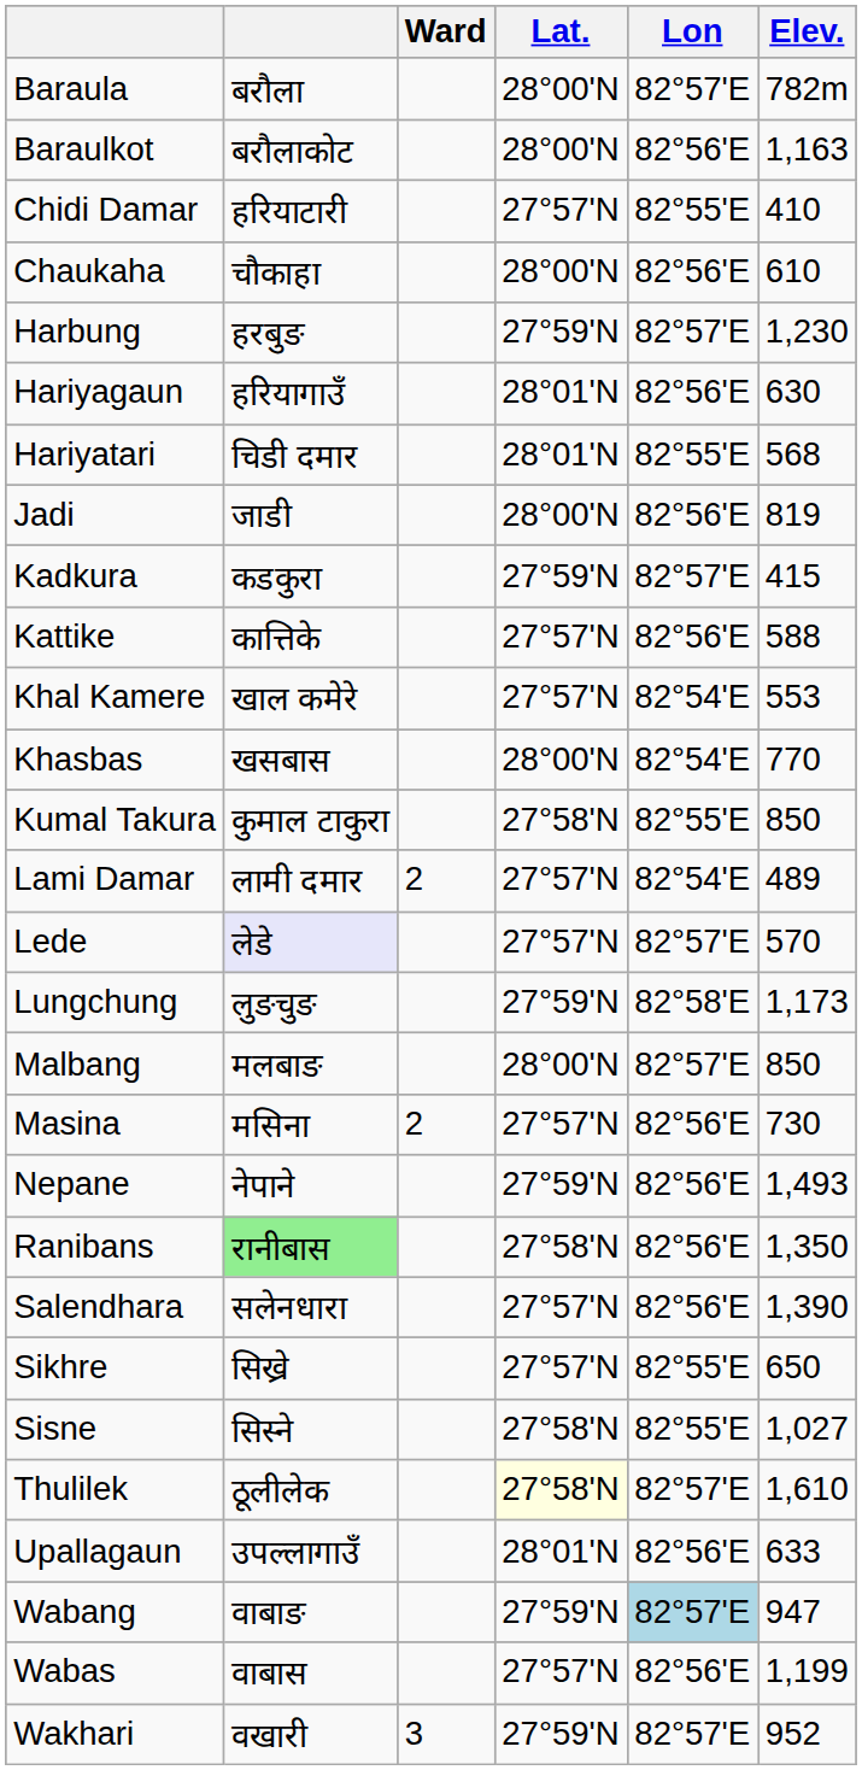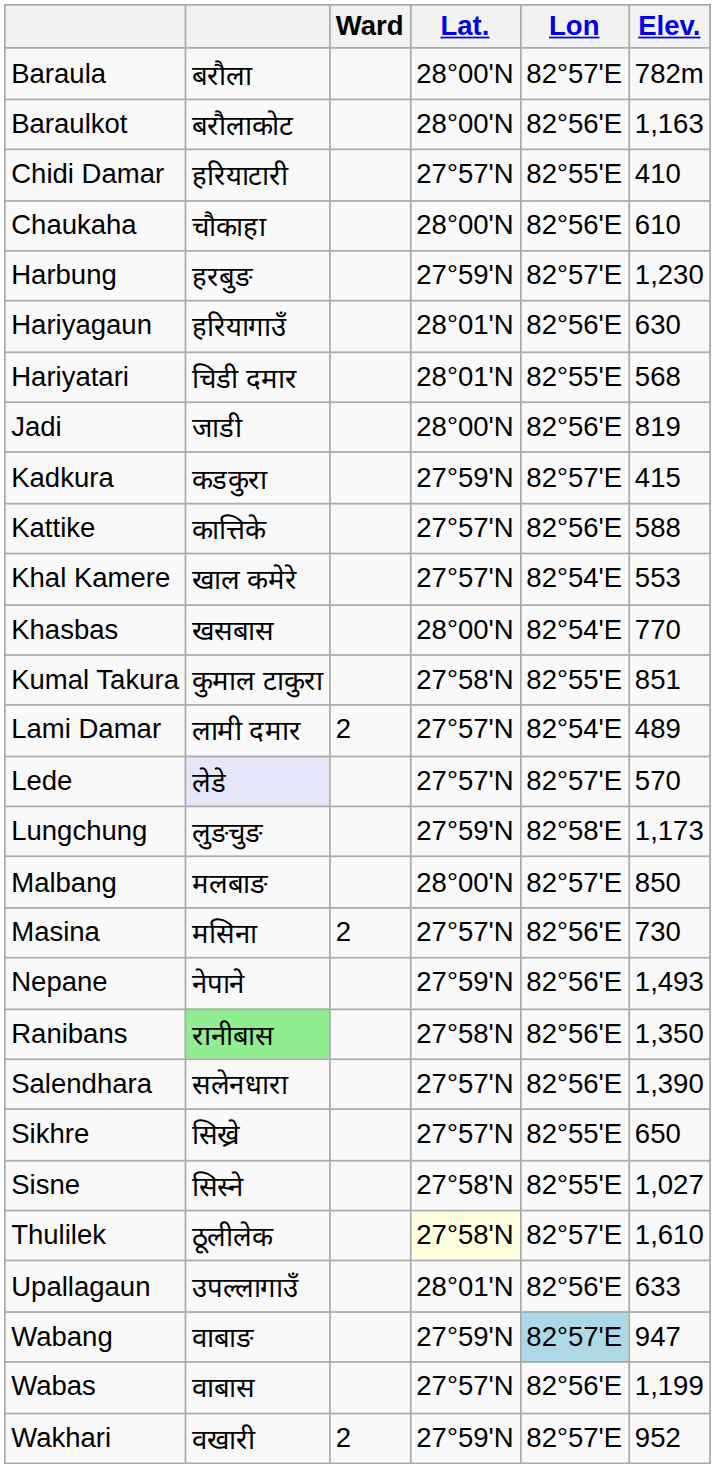 <table class="wikitable">
 <tr>
 <th></th>
 <th></th>
 <th>Ward</th>
 <th><a href='#'>Lat.</a></th>
 <th><a href='#'>Lon</a></th>
 <th><a href='#'>Elev.</a></th>
 </tr>
 <tr>
 <td>Baraula</td>
 <td>बरौला</td>
 <td></td>
 <td>28°00'N</td>
 <td>82°57'E</td>
 <td> 782m</td>
 </tr>
 <tr>
 <td>Baraulkot</td>
 <td>बरौलाकोट</td>
 <td></td>
 <td>28°00'N</td>
 <td>82°56'E</td>
 <td>1,163</td>
 </tr>
 <tr>
 <td>Chidi Damar</td>
 <td>हरियाटारी</td>
 <td></td>
 <td>27°57'N</td>
 <td>82°55'E</td>
 <td> 410</td>
 </tr>
 <tr>
 <td>Chaukaha</td>
 <td>चौकाहा</td>
 <td></td>
 <td>28°00'N</td>
 <td>82°56'E</td>
 <td> 610</td>
 </tr>
 <tr>
 <td>Harbung</td>
 <td>हरबुङ</td>
 <td></td>
 <td>27°59'N</td>
 <td>82°57'E</td>
 <td>1,230</td>
 </tr>
 <tr>
 <td>Hariyagaun</td>
 <td>हरियागाउँ</td>
 <td></td>
 <td>28°01'N</td>
 <td>82°56'E</td>
 <td> 630</td>
 </tr>
 <tr>
 <td>Hariyatari</td>
 <td>चिडी दमार</td>
 <td></td>
 <td>28°01'N</td>
 <td>82°55'E</td>
 <td> 568</td>
 </tr>
 <tr>
 <td>Jadi</td>
 <td>जाडी</td>
 <td></td>
 <td>28°00'N</td>
 <td>82°56'E</td>
 <td> 819</td>
 </tr>
 <tr>
 <td>Kadkura</td>
 <td>कडकुरा</td>
 <td></td>
 <td>27°59'N</td>
 <td>82°57'E</td>
 <td> 415</td>
 </tr>
 <tr>
 <td>Kattike</td>
 <td>कात्तिके</td>
 <td></td>
 <td>27°57'N</td>
 <td>82°56'E</td>
 <td> 588</td>
 </tr>
 <tr>
 <td>Khal Kamere</td>
 <td>खाल कमेरे</td>
 <td></td>
 <td>27°57'N</td>
 <td>82°54'E</td>
 <td> 553</td>
 </tr>
 <tr>
 <td>Khasbas</td>
 <td>खसबास</td>
 <td></td>
 <td>28°00'N</td>
 <td>82°54'E</td>
 <td> 770</td>
 </tr>
 <tr>
 <td>Kumal Takura</td>
 <td>कुमाल टाकुरा</td>
 <td></td>
 <td>27°58'N</td>
 <td>82°55'E</td>
-<td> 850</td>
+<td> 851</td>
 </tr>
 <tr>
 <td>Lami Damar</td>
 <td>लामी दमार</td>
 <td>2</td>
 <td>27°57'N</td>
 <td>82°54'E</td>
 <td> 489</td>
 </tr>
 <tr>
 <td>Lede</td>
 <td style="background: lavender;">लेडे</td>
 <td></td>
 <td>27°57'N</td>
 <td>82°57'E</td>
 <td> 570</td>
 </tr>
 <tr>
 <td>Lungchung</td>
 <td>लुङचुङ</td>
 <td></td>
 <td>27°59'N</td>
 <td>82°58'E</td>
 <td>1,173</td>
 </tr>
 <tr>
 <td>Malbang</td>
 <td>मलबाङ</td>
 <td></td>
 <td>28°00'N</td>
 <td>82°57'E</td>
 <td> 850</td>
 </tr>
 <tr>
 <td>Masina</td>
 <td>मसिना</td>
 <td>2</td>
 <td>27°57'N</td>
 <td>82°56'E</td>
 <td> 730</td>
 </tr>
 <tr>
 <td>Nepane</td>
 <td>नेपाने</td>
 <td></td>
 <td>27°59'N</td>
 <td>82°56'E</td>
 <td>1,493</td>
 </tr>
 <tr>
 <td>Ranibans</td>
 <td style="background: lightgreen;">रानीबास</td>
 <td></td>
 <td>27°58'N</td>
 <td>82°56'E</td>
 <td>1,350</td>
 </tr>
 <tr>
 <td>Salendhara</td>
 <td>सलेनधारा</td>
 <td></td>
 <td>27°57'N</td>
 <td>82°56'E</td>
 <td>1,390</td>
 </tr>
 <tr>
 <td>Sikhre</td>
 <td>सिख्रे</td>
 <td></td>
 <td>27°57'N</td>
 <td>82°55'E</td>
 <td> 650</td>
 </tr>
 <tr>
 <td>Sisne</td>
 <td>सिस्ने</td>
 <td></td>
 <td>27°58'N</td>
 <td>82°55'E</td>
 <td>1,027</td>
 </tr>
 <tr>
 <td>Thulilek</td>
 <td>ठूलीलेक</td>
 <td></td>
 <td style="background: lightyellow;">27°58'N</td>
 <td>82°57'E</td>
 <td>1,610</td>
 </tr>
 <tr>
 <td>Upallagaun</td>
 <td>उपल्लागाउँ</td>
 <td></td>
 <td>28°01'N</td>
 <td>82°56'E</td>
 <td> 633</td>
 </tr>
 <tr>
 <td>Wabang</td>
 <td>वाबाङ</td>
 <td></td>
 <td>27°59'N</td>
 <td style="background: lightblue;">82°57'E</td>
 <td> 947</td>
 </tr>
 <tr>
 <td>Wabas</td>
 <td>वाबास</td>
 <td></td>
 <td>27°57'N</td>
 <td>82°56'E</td>
 <td>1,199</td>
 </tr>
 <tr>
 <td>Wakhari</td>
 <td>वखारी</td>
-<td>3</td>
+<td>2</td>
 <td>27°59'N</td>
 <td>82°57'E</td>
 <td> 952</td>
 </tr>
 </table>
